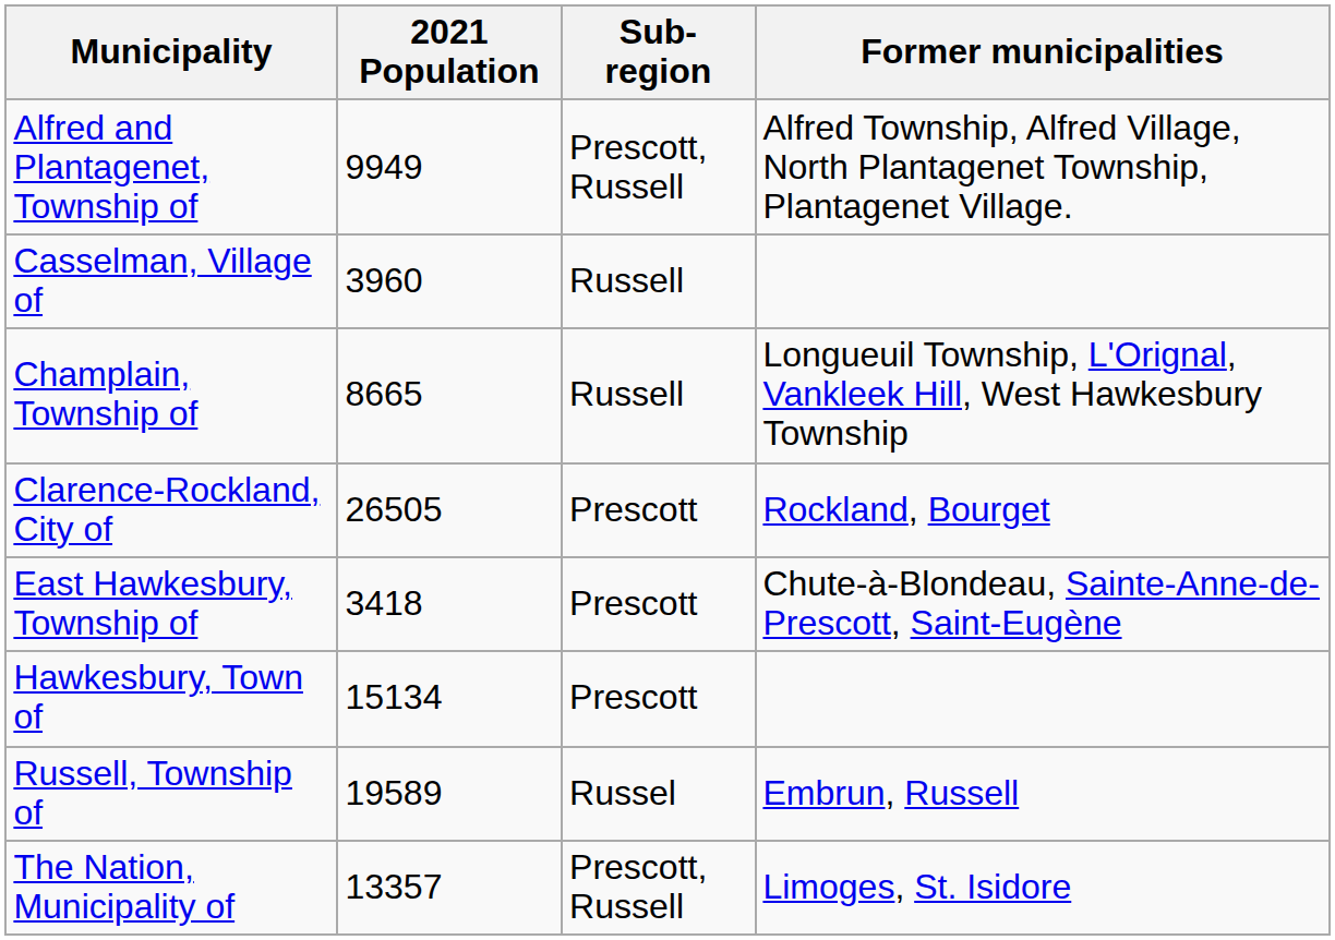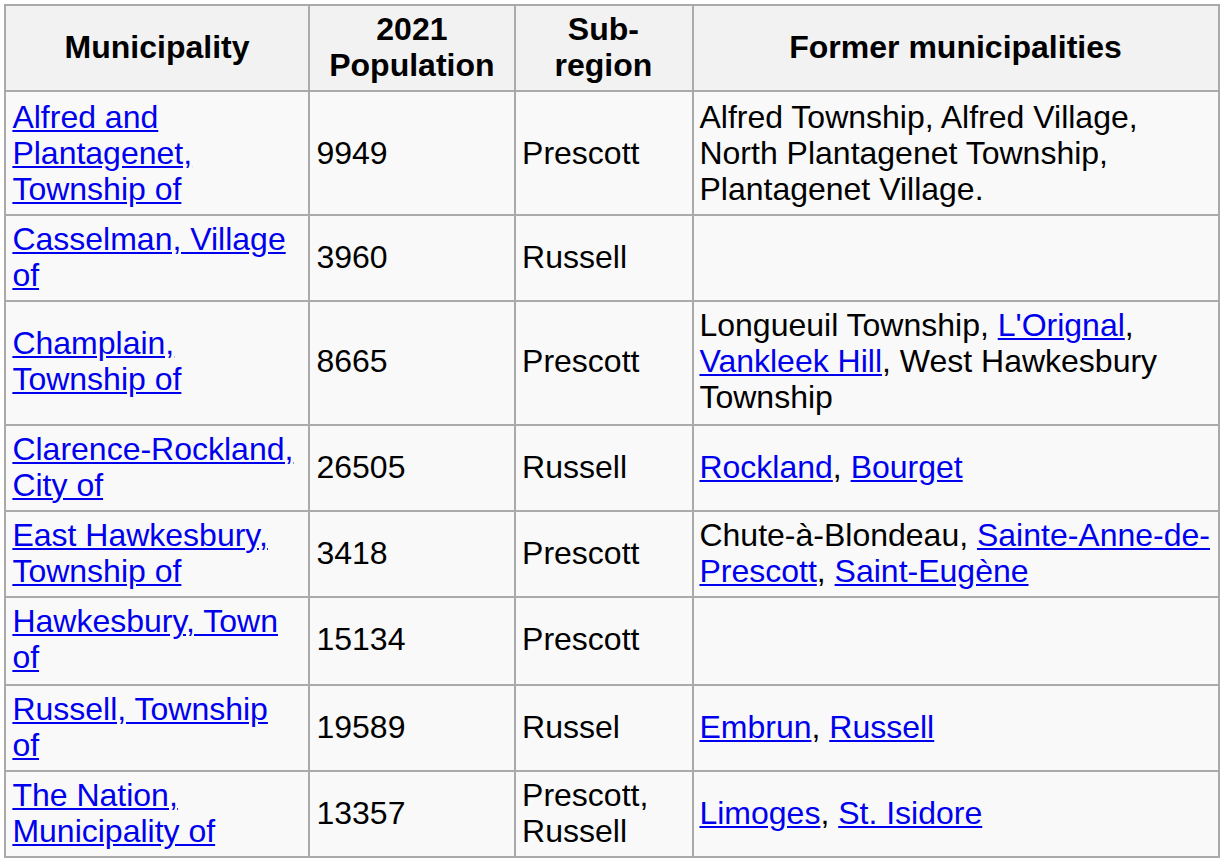 <table class="wikitable sortable">
 <tr>
 <th>Municipality</th>
 <th>2021 Population </th>
 <th>Sub-region</th>
 <th class="unsortable">Former municipalities</th>
 </tr>
 <tr>
 <td><a href='#'>Alfred and Plantagenet, Township of</a></td>
 <td>9949</td>
-<td>Prescott, Russell</td>
+<td>Prescott</td>
 <td>Alfred Township, Alfred Village, North Plantagenet Township, Plantagenet Village.</td>
 </tr>
 <tr>
 <td><a href='#'>Casselman, Village of</a></td>
 <td>3960</td>
 <td>Russell</td>
 </tr>
 <tr>
 <td><a href='#'>Champlain, Township of</a></td>
 <td>8665</td>
-<td>Russell</td>
+<td>Prescott</td>
 <td>Longueuil Township, <a href='#'>L'Orignal</a>, <a href='#'>Vankleek Hill</a>, West Hawkesbury Township</td>
 </tr>
 <tr>
 <td><a href='#'>Clarence-Rockland, City of</a></td>
 <td>26505</td>
-<td>Prescott</td>
+<td>Russell</td>
 <td><a href='#'>Rockland</a>, <a href='#'>Bourget</a></td>
 </tr>
 <tr>
 <td><a href='#'>East Hawkesbury, Township of</a></td>
 <td>3418</td>
 <td>Prescott</td>
 <td>Chute-à-Blondeau, <a href='#'>Sainte-Anne-de-Prescott</a>, <a href='#'>Saint-Eugène</a></td>
 </tr>
 <tr>
 <td><a href='#'>Hawkesbury, Town of</a></td>
 <td>15134</td>
 <td>Prescott</td>
 </tr>
 <tr>
 <td><a href='#'>Russell, Township of</a></td>
 <td>19589</td>
 <td>Russel</td>
 <td><a href='#'>Embrun</a>, <a href='#'>Russell</a></td>
 </tr>
 <tr>
 <td><a href='#'>The Nation, Municipality of</a></td>
 <td>13357</td>
 <td>Prescott, Russell</td>
 <td><a href='#'>Limoges</a>, <a href='#'>St. Isidore</a></td>
 </tr>
 <tr>
 </tr>
 </table>
